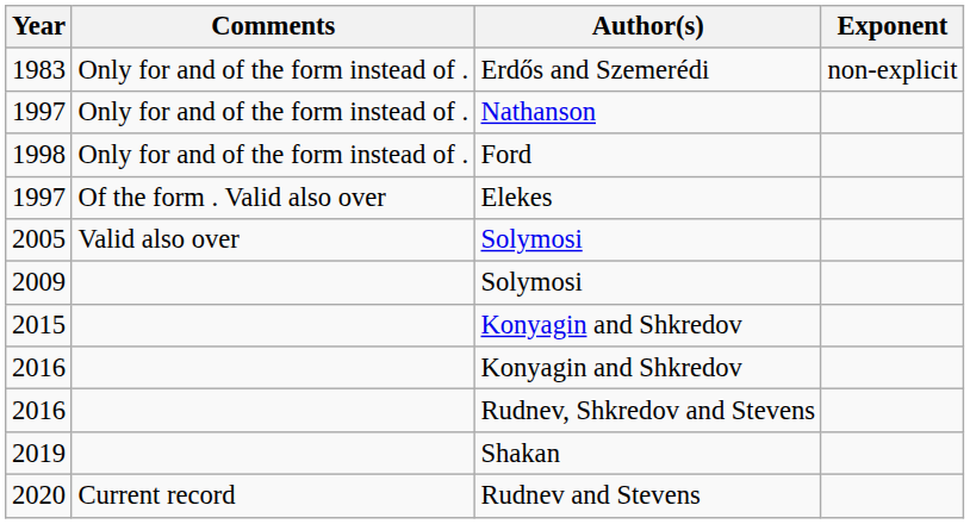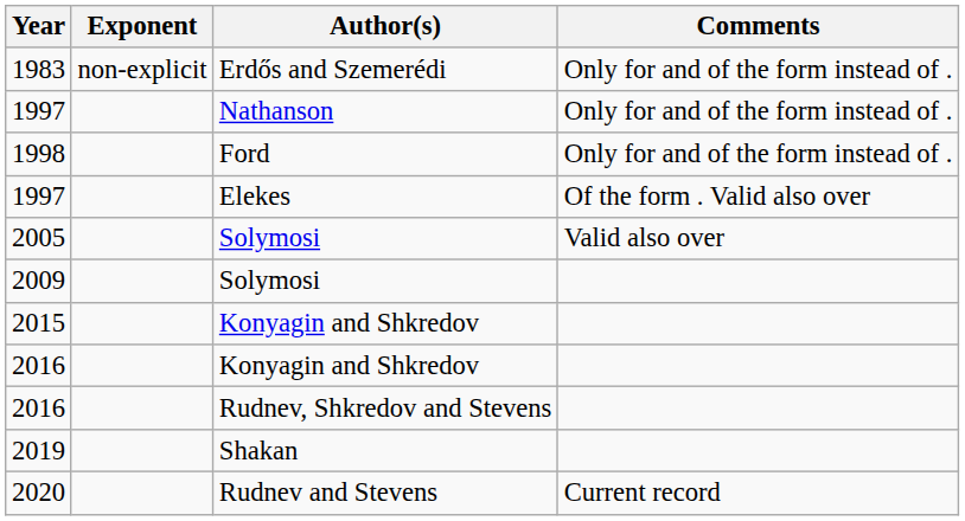 <table class="wikitable">
 <tr>
 <th>Year</th>
+<th>Exponent</th>
+<th>Author(s)</th>
 <th>Comments</th>
-<th>Author(s)</th>
-<th>Exponent</th>
 </tr>
 <tr>
 <td>1983</td>
+<td>non-explicit </td>
+<td>Erdős and Szemerédi </td>
 <td>Only for  and of the form  instead of .</td>
-<td>Erdős and Szemerédi </td>
-<td>non-explicit </td>
 </tr>
 <tr>
 <td>1997</td>
+<td></td>
+<td><a href='#'>Nathanson</a></td>
 <td>Only for  and of the form  instead of .</td>
-<td><a href='#'>Nathanson</a></td>
-<td></td>
 </tr>
 <tr>
 <td>1998</td>
+<td></td>
+<td>Ford </td>
 <td>Only for  and of the form  instead of .</td>
-<td>Ford </td>
-<td></td>
 </tr>
 <tr>
 <td>1997</td>
+<td></td>
+<td>Elekes </td>
 <td>Of the form . Valid also over </td>
-<td>Elekes </td>
-<td></td>
 </tr>
 <tr>
 <td>2005</td>
+<td></td>
+<td><a href='#'>Solymosi</a></td>
 <td>Valid also over </td>
-<td><a href='#'>Solymosi</a></td>
-<td></td>
 </tr>
 <tr>
 <td>2009</td>
 <td></td>
 <td>Solymosi </td>
 <td></td>
 </tr>
 <tr>
 <td>2015</td>
 <td></td>
 <td><a href='#'>Konyagin</a> and Shkredov </td>
 <td></td>
 </tr>
 <tr>
 <td>2016</td>
 <td></td>
 <td>Konyagin and Shkredov </td>
 <td></td>
 </tr>
 <tr>
 <td>2016</td>
 <td></td>
 <td>Rudnev, Shkredov and Stevens </td>
 <td></td>
 </tr>
 <tr>
 <td>2019</td>
 <td></td>
 <td>Shakan </td>
 <td></td>
 </tr>
 <tr>
 <td>2020</td>
+<td></td>
+<td>Rudnev and Stevens </td>
 <td>Current record</td>
-<td>Rudnev and Stevens </td>
-<td></td>
 </tr>
 </table>
